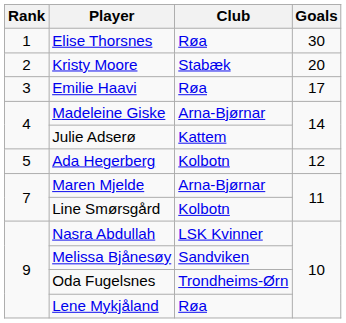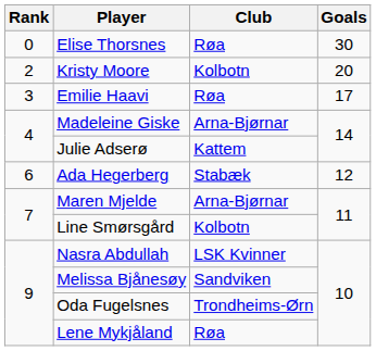 <table class="wikitable" style="text-align:center">
 <tr>
 <th>Rank</th>
 <th>Player</th>
 <th>Club</th>
 <th>Goals</th>
 </tr>
 <tr>
-<td>1</td>
+<td>0</td>
 <td align="left"> <a href='#'>Elise Thorsnes</a></td>
 <td align="left"><a href='#'>Røa</a></td>
 <td>30</td>
 </tr>
 <tr>
 <td>2</td>
 <td align="left"> <a href='#'>Kristy Moore</a></td>
-<td align="left"><a href='#'>Stabæk</a></td>
+<td align="left"><a href='#'>Kolbotn</a></td>
 <td>20</td>
 </tr>
 <tr>
 <td>3</td>
 <td align="left"> <a href='#'>Emilie Haavi</a></td>
 <td align="left"><a href='#'>Røa</a></td>
 <td>17</td>
 </tr>
 <tr>
 <td rowspan="2">4</td>
 <td align="left"> <a href='#'>Madeleine Giske</a></td>
 <td align="left"><a href='#'>Arna-Bjørnar</a></td>
 <td rowspan="2">14</td>
 </tr>
 <tr>
 <td align="left"> Julie Adserø</td>
 <td align="left"><a href='#'>Kattem</a></td>
 </tr>
 <tr>
-<td>5</td>
+<td>6</td>
 <td align="left"> <a href='#'>Ada Hegerberg</a></td>
-<td align="left"><a href='#'>Kolbotn</a></td>
+<td align="left"><a href='#'>Stabæk</a></td>
 <td>12</td>
 </tr>
 <tr>
 <td rowspan="2">7</td>
 <td align="left"> <a href='#'>Maren Mjelde</a></td>
 <td align="left"><a href='#'>Arna-Bjørnar</a></td>
 <td rowspan="2">11</td>
 </tr>
 <tr>
 <td align="left"> Line Smørsgård</td>
 <td align="left"><a href='#'>Kolbotn</a></td>
 </tr>
 <tr>
 <td rowspan="4">9</td>
 <td align="left"> <a href='#'>Nasra Abdullah</a></td>
 <td align="left"><a href='#'>LSK Kvinner</a></td>
 <td rowspan="4">10</td>
 </tr>
 <tr>
 <td align="left"> <a href='#'>Melissa Bjånesøy</a></td>
 <td align="left"><a href='#'>Sandviken</a></td>
 </tr>
 <tr>
 <td align="left"> Oda Fugelsnes</td>
 <td align="left"><a href='#'>Trondheims-Ørn</a></td>
 </tr>
 <tr>
 <td align="left"> <a href='#'>Lene Mykjåland</a></td>
 <td align="left"><a href='#'>Røa</a></td>
 </tr>
 </table>
